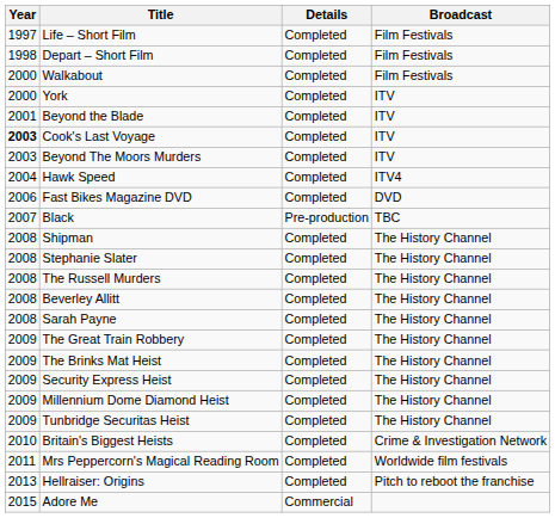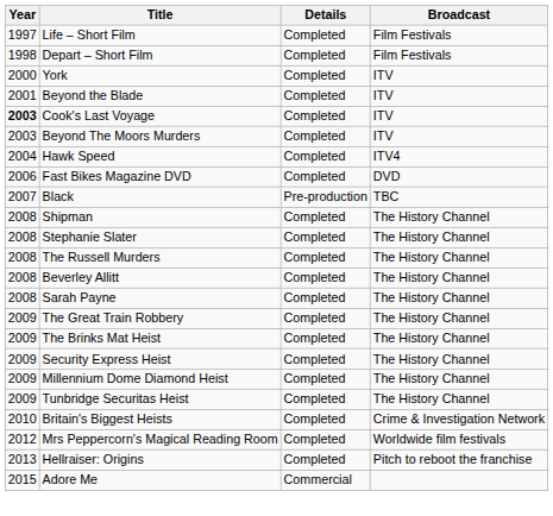 <table class="wikitable">
 <tr>
 <th>Year</th>
 <th>Title</th>
 <th>Details</th>
 <th>Broadcast</th>
 </tr>
 <tr>
 <td>1997</td>
 <td>Life – Short Film</td>
 <td>Completed</td>
 <td>Film Festivals</td>
 </tr>
 <tr>
 <td>1998</td>
 <td>Depart – Short Film</td>
-<td>Completed</td>
-<td>Film Festivals</td>
-</tr>
-<tr>
-<td>2000</td>
-<td>Walkabout</td>
 <td>Completed</td>
 <td>Film Festivals</td>
 </tr>
 <tr>
 <td>2000</td>
 <td>York</td>
 <td>Completed</td>
 <td>ITV</td>
 </tr>
 <tr>
 <td>2001</td>
 <td>Beyond the Blade</td>
 <td>Completed</td>
 <td>ITV</td>
 </tr>
 <tr>
 <td><strong>2003</strong></td>
 <td>Cook's Last Voyage</td>
 <td>Completed</td>
 <td>ITV</td>
 </tr>
 <tr>
 <td>2003</td>
 <td>Beyond The Moors Murders</td>
 <td>Completed</td>
 <td>ITV</td>
 </tr>
 <tr>
 <td>2004</td>
 <td>Hawk Speed</td>
 <td>Completed</td>
 <td>ITV4</td>
 </tr>
 <tr>
 <td>2006</td>
 <td>Fast Bikes Magazine DVD</td>
 <td>Completed</td>
 <td>DVD</td>
 </tr>
 <tr>
 <td>2007</td>
 <td>Black</td>
 <td>Pre-production</td>
 <td>TBC</td>
 </tr>
 <tr>
 <td>2008</td>
 <td>Shipman</td>
 <td>Completed</td>
 <td>The History Channel</td>
 </tr>
 <tr>
 <td>2008</td>
 <td>Stephanie Slater</td>
 <td>Completed</td>
 <td>The History Channel</td>
 </tr>
 <tr>
 <td>2008</td>
 <td>The Russell Murders</td>
 <td>Completed</td>
 <td>The History Channel</td>
 </tr>
 <tr>
 <td>2008</td>
 <td>Beverley Allitt</td>
 <td>Completed</td>
 <td>The History Channel</td>
 </tr>
 <tr>
 <td>2008</td>
 <td>Sarah Payne</td>
 <td>Completed</td>
 <td>The History Channel</td>
 </tr>
 <tr>
 <td>2009</td>
 <td>The Great Train Robbery</td>
 <td>Completed</td>
 <td>The History Channel</td>
 </tr>
 <tr>
 <td>2009</td>
 <td>The Brinks Mat Heist</td>
 <td>Completed</td>
 <td>The History Channel</td>
 </tr>
 <tr>
 <td>2009</td>
 <td>Security Express Heist</td>
 <td>Completed</td>
 <td>The History Channel</td>
 </tr>
 <tr>
 <td>2009</td>
 <td>Millennium Dome Diamond Heist</td>
 <td>Completed</td>
 <td>The History Channel</td>
 </tr>
 <tr>
 <td>2009</td>
 <td>Tunbridge Securitas Heist</td>
 <td>Completed</td>
 <td>The History Channel</td>
 </tr>
 <tr>
 <td>2010</td>
 <td>Britain's Biggest Heists</td>
 <td>Completed</td>
 <td>Crime & Investigation Network</td>
 </tr>
 <tr>
-<td>2011</td>
+<td>2012</td>
 <td>Mrs Peppercorn's Magical Reading Room</td>
 <td>Completed</td>
 <td>Worldwide film festivals</td>
 </tr>
 <tr>
 <td>2013</td>
 <td>Hellraiser: Origins</td>
 <td>Completed</td>
 <td>Pitch to reboot the franchise</td>
 </tr>
 <tr>
 <td>2015</td>
 <td>Adore Me</td>
 <td>Commercial</td>
 </tr>
 </table>
